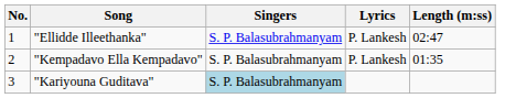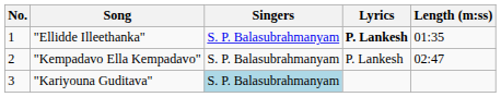 <table class="wikitable" style="font-size:95%;">
 <tr>
 <th>No.</th>
 <th>Song</th>
 <th>Singers</th>
 <th>Lyrics</th>
 <th>Length (m:ss)</th>
 </tr>
 <tr>
 <td>1</td>
 <td>"Ellidde Illeethanka"</td>
 <td><a href='#'>S. P. Balasubrahmanyam</a></td>
-<td>P. Lankesh</td>
-<td>02:47</td>
+<td><strong>P. Lankesh</strong></td>
+<td>01:35</td>
 </tr>
 <tr>
 <td>2</td>
 <td>"Kempadavo Ella Kempadavo"</td>
 <td>S. P. Balasubrahmanyam</td>
 <td>P. Lankesh</td>
-<td>01:35</td>
+<td>02:47</td>
 </tr>
 <tr>
 <td>3</td>
 <td>"Kariyouna Guditava"</td>
 <td style="background: lightblue;">S. P. Balasubrahmanyam</td>
 <td></td>
 </tr>
 </table>
